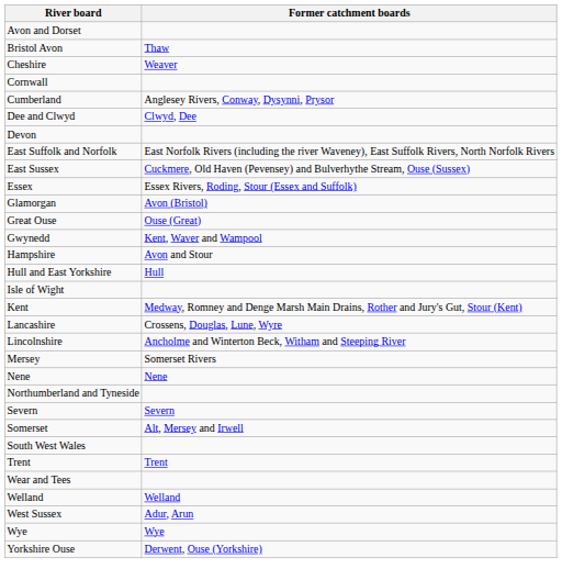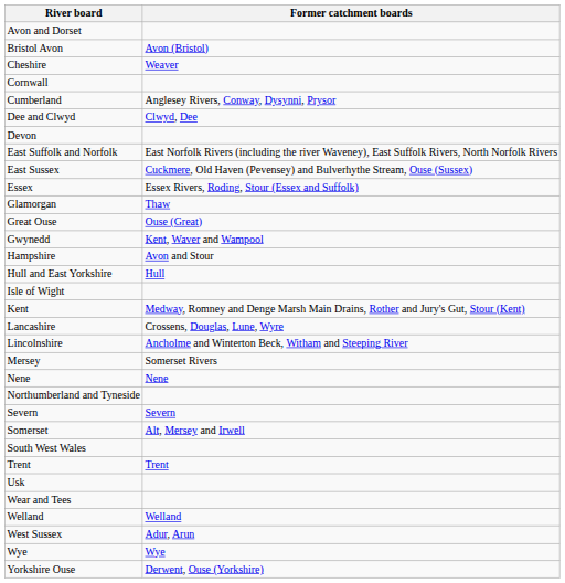 <table class="wikitable">
 <tr>
 <th>River board</th>
 <th>Former catchment boards</th>
 </tr>
 <tr>
 <td>Avon and Dorset</td>
 <td></td>
 </tr>
 <tr>
 <td>Bristol Avon</td>
-<td><a href='#'>Thaw</a></td>
+<td><a href='#'>Avon (Bristol)</a></td>
 </tr>
 <tr>
 <td>Cheshire</td>
 <td><a href='#'>Weaver</a></td>
 </tr>
 <tr>
 <td>Cornwall</td>
 <td></td>
 </tr>
 <tr>
 <td>Cumberland</td>
 <td>Anglesey Rivers, <a href='#'>Conway</a>, <a href='#'>Dysynni</a>, <a href='#'>Prysor</a></td>
 </tr>
 <tr>
 <td>Dee and Clwyd</td>
 <td><a href='#'>Clwyd</a>, <a href='#'>Dee</a></td>
 </tr>
 <tr>
 <td>Devon</td>
 <td></td>
 </tr>
 <tr>
 <td>East Suffolk and Norfolk</td>
 <td>East Norfolk Rivers (including the river Waveney), East Suffolk Rivers, North Norfolk Rivers</td>
 </tr>
 <tr>
 <td>East Sussex</td>
 <td><a href='#'>Cuckmere</a>, Old Haven (Pevensey) and Bulverhythe Stream, <a href='#'>Ouse (Sussex)</a></td>
 </tr>
 <tr>
 <td>Essex</td>
 <td>Essex Rivers, <a href='#'>Roding</a>, <a href='#'>Stour (Essex and Suffolk)</a></td>
 </tr>
 <tr>
 <td>Glamorgan</td>
-<td><a href='#'>Avon (Bristol)</a></td>
+<td><a href='#'>Thaw</a></td>
 </tr>
 <tr>
 <td>Great Ouse</td>
 <td><a href='#'>Ouse (Great)</a></td>
 </tr>
 <tr>
 <td>Gwynedd</td>
 <td><a href='#'>Kent</a>, <a href='#'>Waver</a> and <a href='#'>Wampool</a></td>
 </tr>
 <tr>
 <td>Hampshire</td>
 <td><a href='#'>Avon</a> and Stour</td>
 </tr>
 <tr>
 <td>Hull and East Yorkshire</td>
 <td><a href='#'>Hull</a></td>
 </tr>
 <tr>
 <td>Isle of Wight</td>
 <td></td>
 </tr>
 <tr>
 <td>Kent</td>
 <td><a href='#'>Medway</a>, Romney and Denge Marsh Main Drains, <a href='#'>Rother</a> and Jury's Gut, <a href='#'>Stour (Kent)</a></td>
 </tr>
 <tr>
 <td>Lancashire</td>
 <td>Crossens, <a href='#'>Douglas</a>, <a href='#'>Lune</a>, <a href='#'>Wyre</a></td>
 </tr>
 <tr>
 <td>Lincolnshire</td>
 <td><a href='#'>Ancholme</a> and Winterton Beck, <a href='#'>Witham</a> and <a href='#'>Steeping River</a></td>
 </tr>
 <tr>
 <td>Mersey</td>
 <td>Somerset Rivers</td>
 </tr>
 <tr>
 <td>Nene</td>
 <td><a href='#'>Nene</a></td>
 </tr>
 <tr>
 <td>Northumberland and Tyneside</td>
 <td></td>
 </tr>
 <tr>
 <td>Severn</td>
 <td><a href='#'>Severn</a></td>
 </tr>
 <tr>
 <td>Somerset</td>
 <td><a href='#'>Alt</a>, <a href='#'>Mersey</a> and <a href='#'>Irwell</a></td>
 </tr>
 <tr>
 <td>South West Wales</td>
 <td></td>
 </tr>
 <tr>
 <td>Trent</td>
 <td><a href='#'>Trent</a></td>
 </tr>
 <tr>
+<td>Usk</td>
+<td></td>
+</tr>
+<tr>
 <td>Wear and Tees</td>
 <td></td>
 </tr>
 <tr>
 <td>Welland</td>
 <td><a href='#'>Welland</a></td>
 </tr>
 <tr>
 <td>West Sussex</td>
 <td><a href='#'>Adur</a>, <a href='#'>Arun</a></td>
 </tr>
 <tr>
 <td>Wye</td>
 <td><a href='#'>Wye</a></td>
 </tr>
 <tr>
 <td>Yorkshire Ouse</td>
 <td><a href='#'>Derwent</a>, <a href='#'>Ouse (Yorkshire)</a></td>
 </tr>
 </table>
